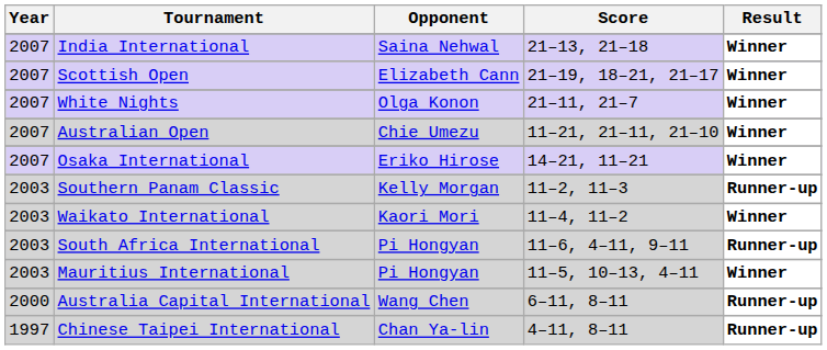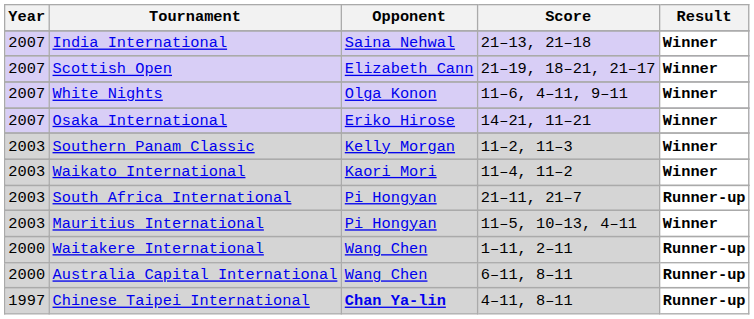 <table class="sortable wikitable" style="font-size:90%;">
 <tr>
 <th>Year</th>
 <th>Tournament</th>
 <th>Opponent</th>
 <th>Score</th>
 <th>Result</th>
 </tr>
 <tr>
 </tr>
 <tr style="background:#D8CEF6">
 <td align="center">2007</td>
 <td align="left"><a href='#'>India International</a></td>
 <td align="left"> <a href='#'>Saina Nehwal</a></td>
 <td align="left">21–13, 21–18</td>
 <td style="text-align:left; background:white"> <strong>Winner</strong></td>
 </tr>
 <tr>
 </tr>
 <tr style="background:#D8CEF6">
 <td align="center">2007</td>
 <td><a href='#'>Scottish Open</a></td>
 <td> <a href='#'>Elizabeth Cann</a></td>
 <td>21–19, 18–21, 21–17</td>
 <td style="text-align:left; background:white"> <strong>Winner</strong></td>
 </tr>
 <tr>
 </tr>
 <tr style="background:#D8CEF6">
 <td align="center">2007</td>
 <td align="left"><a href='#'>White Nights</a></td>
 <td align="left"> <a href='#'>Olga Konon</a></td>
-<td align="left">21–11, 21–7</td>
+<td align="left">11–6, 4–11, 9–11</td>
 <td style="text-align:left; background:white"> <strong>Winner</strong></td>
 </tr>
 <tr>
-</tr>
-<tr style="background:#D5D5D5">
-<td align="center">2007</td>
-<td align="left"><a href='#'>Australian Open</a></td>
-<td align="left"> <a href='#'>Chie Umezu</a></td>
-<td align="left">11–21, 21–11, 21–10</td>
-<td style="text-align:left; background:white"> <strong>Winner</strong></td>
 </tr>
 <tr>
 </tr>
 <tr style="background:#D8CEF6">
 <td align="center">2007</td>
 <td align="left"><a href='#'>Osaka International</a></td>
 <td align="left"> <a href='#'>Eriko Hirose</a></td>
 <td align="left">14–21, 11–21</td>
 <td style="text-align:left; background:white"> <strong>Winner</strong></td>
 </tr>
 <tr>
 </tr>
 <tr style="background:#D5D5D5">
 <td align="center">2003</td>
 <td align="left"><a href='#'>Southern Panam Classic</a></td>
 <td align="left"> <a href='#'>Kelly Morgan</a></td>
 <td align="left">11–2, 11–3</td>
-<td style="text-align:left; background:white"> <strong>Runner-up</strong></td>
+<td style="text-align:left; background:white"> <strong>Winner</strong></td>
 </tr>
 <tr>
 </tr>
 <tr style="background:#D5D5D5">
 <td align="center">2003</td>
 <td align="left"><a href='#'>Waikato International</a></td>
 <td align="left"> <a href='#'>Kaori Mori</a></td>
 <td align="left">11–4, 11–2</td>
 <td style="text-align:left; background:white"> <strong>Winner</strong></td>
 </tr>
 <tr>
 </tr>
 <tr style="background:#D5D5D5">
 <td align="center">2003</td>
 <td align="left"><a href='#'>South Africa International</a></td>
 <td align="left"> <a href='#'>Pi Hongyan</a></td>
-<td align="left">11–6, 4–11, 9–11</td>
+<td align="left">21–11, 21–7</td>
 <td style="text-align:left; background:white"> <strong>Runner-up</strong></td>
 </tr>
 <tr>
 </tr>
 <tr style="background:#D5D5D5">
 <td align="center">2003</td>
 <td align="left"><a href='#'>Mauritius International</a></td>
 <td align="left"> <a href='#'>Pi Hongyan</a></td>
 <td align="left">11–5, 10–13, 4–11</td>
 <td style="text-align:left; background:white"> <strong>Winner</strong></td>
 </tr>
 <tr>
 </tr>
 <tr style="background:#D5D5D5">
 <td align="center">2000</td>
+<td align="left"><a href='#'>Waitakere International</a></td>
+<td align="left"> <a href='#'>Wang Chen</a></td>
+<td align="left">1–11, 2–11</td>
+<td style="text-align:left; background:white"> <strong>Runner-up</strong></td>
+</tr>
+<tr style="background:#D5D5D5">
+<td align="center">2000</td>
 <td align="left"><a href='#'>Australia Capital International</a></td>
 <td align="left"> <a href='#'>Wang Chen</a></td>
 <td align="left">6–11, 8–11</td>
 <td style="text-align:left; background:white"> <strong>Runner-up</strong></td>
 </tr>
 <tr>
 </tr>
 <tr style="background:#D5D5D5">
 <td align="center">1997</td>
 <td align="left"><a href='#'>Chinese Taipei International</a></td>
-<td align="left"> <a href='#'>Chan Ya-lin</a></td>
+<td align="left"><strong> <a href='#'>Chan Ya-lin</a></strong></td>
 <td align="left">4–11, 8–11</td>
 <td style="text-align:left; background:white"> <strong>Runner-up</strong></td>
 </tr>
 </table>
